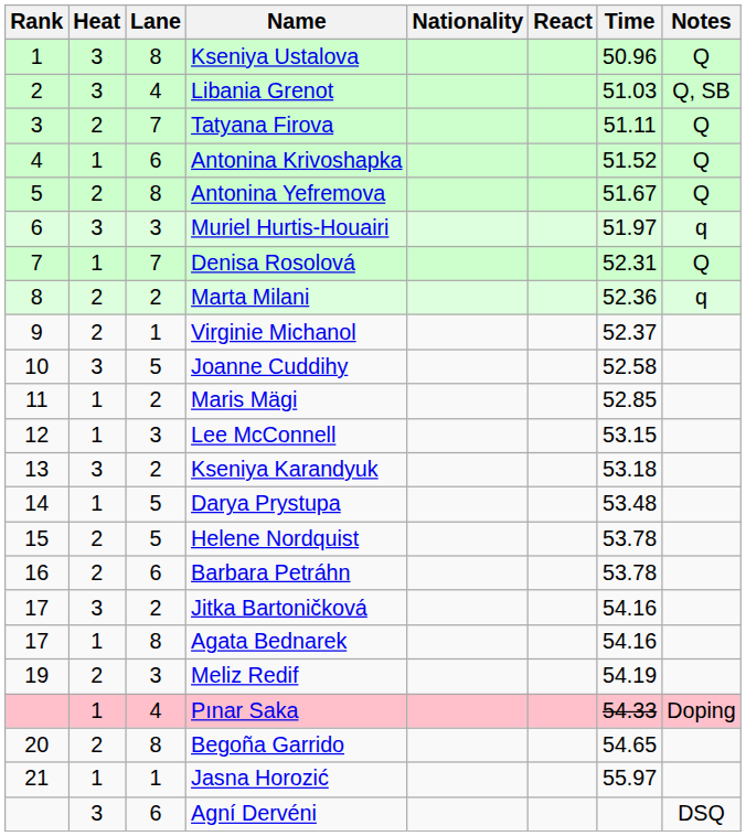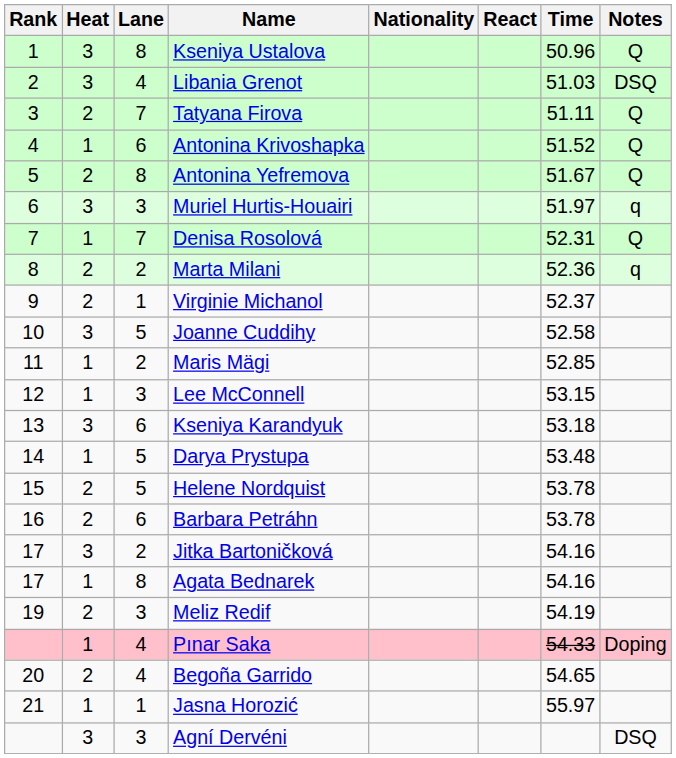 <table class="wikitable sortable" style="text-align:center">
 <tr>
 <th>Rank</th>
 <th>Heat</th>
 <th>Lane</th>
 <th>Name</th>
 <th>Nationality</th>
 <th>React</th>
 <th>Time</th>
 <th>Notes</th>
 </tr>
 <tr bgcolor=ccffcc>
 <td>1</td>
 <td>3</td>
 <td>8</td>
 <td align="left"><a href='#'>Kseniya Ustalova</a></td>
 <td align=left></td>
 <td></td>
 <td>50.96</td>
 <td>Q</td>
 </tr>
 <tr bgcolor=ccffcc>
 <td>2</td>
 <td>3</td>
 <td>4</td>
 <td align="left"><a href='#'>Libania Grenot</a></td>
 <td align=left></td>
 <td></td>
 <td>51.03</td>
-<td>Q, SB</td>
+<td>DSQ</td>
 </tr>
 <tr bgcolor=ccffcc>
 <td>3</td>
 <td>2</td>
 <td>7</td>
 <td align="left"><a href='#'>Tatyana Firova</a></td>
 <td align=left></td>
 <td></td>
 <td>51.11</td>
 <td>Q</td>
 </tr>
 <tr bgcolor=ccffcc>
 <td>4</td>
 <td>1</td>
 <td>6</td>
 <td align="left"><a href='#'>Antonina Krivoshapka</a></td>
 <td align=left></td>
 <td></td>
 <td>51.52</td>
 <td>Q</td>
 </tr>
 <tr bgcolor=ccffcc>
 <td>5</td>
 <td>2</td>
 <td>8</td>
 <td align="left"><a href='#'>Antonina Yefremova</a></td>
 <td align=left></td>
 <td></td>
 <td>51.67</td>
 <td>Q</td>
 </tr>
 <tr bgcolor=ddffdd>
 <td>6</td>
 <td>3</td>
 <td>3</td>
 <td align="left"><a href='#'>Muriel Hurtis-Houairi</a></td>
 <td align=left></td>
 <td></td>
 <td>51.97</td>
 <td>q</td>
 </tr>
 <tr bgcolor=ccffcc>
 <td>7</td>
 <td>1</td>
 <td>7</td>
 <td align="left"><a href='#'>Denisa Rosolová</a></td>
 <td align=left></td>
 <td></td>
 <td>52.31</td>
 <td>Q</td>
 </tr>
 <tr bgcolor=ddffdd>
 <td>8</td>
 <td>2</td>
 <td>2</td>
 <td align="left"><a href='#'>Marta Milani</a></td>
 <td align=left></td>
 <td></td>
 <td>52.36</td>
 <td>q</td>
 </tr>
 <tr>
 <td>9</td>
 <td>2</td>
 <td>1</td>
 <td align="left"><a href='#'>Virginie Michanol</a></td>
 <td align=left></td>
 <td></td>
 <td>52.37</td>
 <td></td>
 </tr>
 <tr>
 <td>10</td>
 <td>3</td>
 <td>5</td>
 <td align="left"><a href='#'>Joanne Cuddihy</a></td>
 <td align=left></td>
 <td></td>
 <td>52.58</td>
 <td></td>
 </tr>
 <tr>
 <td>11</td>
 <td>1</td>
 <td>2</td>
 <td align="left"><a href='#'>Maris Mägi</a></td>
 <td align=left></td>
 <td></td>
 <td>52.85</td>
 <td></td>
 </tr>
 <tr>
 <td>12</td>
 <td>1</td>
 <td>3</td>
 <td align="left"><a href='#'>Lee McConnell</a></td>
 <td align=left></td>
 <td></td>
 <td>53.15</td>
 <td></td>
 </tr>
 <tr>
 <td>13</td>
 <td>3</td>
-<td>2</td>
+<td>6</td>
 <td align="left"><a href='#'>Kseniya Karandyuk</a></td>
 <td align=left></td>
 <td></td>
 <td>53.18</td>
 <td></td>
 </tr>
 <tr>
 <td>14</td>
 <td>1</td>
 <td>5</td>
 <td align="left"><a href='#'>Darya Prystupa</a></td>
 <td align=left></td>
 <td></td>
 <td>53.48</td>
 <td></td>
 </tr>
 <tr>
 <td>15</td>
 <td>2</td>
 <td>5</td>
 <td align="left"><a href='#'>Helene Nordquist</a></td>
 <td align=left></td>
 <td></td>
 <td>53.78</td>
 <td></td>
 </tr>
 <tr>
 <td>16</td>
 <td>2</td>
 <td>6</td>
 <td align="left"><a href='#'>Barbara Petráhn</a></td>
 <td align=left></td>
 <td></td>
 <td>53.78</td>
 <td></td>
 </tr>
 <tr>
 <td>17</td>
 <td>3</td>
 <td>2</td>
 <td align="left"><a href='#'>Jitka Bartoničková</a></td>
 <td align=left></td>
 <td></td>
 <td>54.16</td>
 <td></td>
 </tr>
 <tr>
 <td>17</td>
 <td>1</td>
 <td>8</td>
 <td align="left"><a href='#'>Agata Bednarek</a></td>
 <td align=left></td>
 <td></td>
 <td>54.16</td>
 <td></td>
 </tr>
 <tr>
 <td>19</td>
 <td>2</td>
 <td>3</td>
 <td align="left"><a href='#'>Meliz Redif</a></td>
 <td align=left></td>
 <td></td>
 <td>54.19</td>
 <td></td>
 </tr>
 <tr bgcolor=pink>
 <td></td>
 <td>1</td>
 <td>4</td>
 <td align="left"><a href='#'>Pınar Saka</a></td>
 <td align=left></td>
 <td></td>
 <td><s>54.33</s></td>
 <td>Doping</td>
 </tr>
 <tr>
 <td>20</td>
 <td>2</td>
-<td>8</td>
+<td>4</td>
 <td align="left"><a href='#'>Begoña Garrido</a></td>
 <td align=left></td>
 <td></td>
 <td>54.65</td>
 <td></td>
 </tr>
 <tr>
 <td>21</td>
 <td>1</td>
 <td>1</td>
 <td align="left"><a href='#'>Jasna Horozić</a></td>
 <td align=left></td>
 <td></td>
 <td>55.97</td>
 <td></td>
 </tr>
 <tr>
 <td></td>
 <td>3</td>
-<td>6</td>
+<td>3</td>
 <td align="left"><a href='#'>Agní Dervéni</a></td>
 <td align=left></td>
 <td></td>
 <td></td>
 <td>DSQ</td>
 </tr>
 </table>
